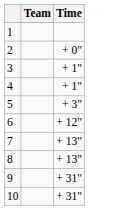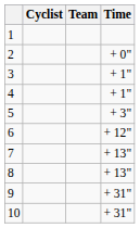 <table class="wikitable">
 <tr style="background:#ccccff;">
 <th></th>
+<th>Cyclist</th>
 <th>Team</th>
 <th>Time</th>
 </tr>
 <tr>
 <td>1</td>
 <td></td>
+<td></td>
 <td align="right"></td>
 </tr>
 <tr>
 <td>2</td>
+<td></td>
 <td></td>
 <td align="right">+ 0"</td>
 </tr>
 <tr>
 <td>3</td>
 <td></td>
+<td></td>
 <td align="right">+ 1"</td>
 </tr>
 <tr>
 <td>4</td>
+<td></td>
 <td></td>
 <td align="right">+ 1"</td>
 </tr>
 <tr>
 <td>5</td>
 <td></td>
+<td></td>
 <td align="right">+ 3"</td>
 </tr>
 <tr>
 <td>6</td>
+<td></td>
 <td></td>
 <td align="right">+ 12"</td>
 </tr>
 <tr>
 <td>7</td>
 <td></td>
+<td></td>
 <td align="right">+ 13"</td>
 </tr>
 <tr>
 <td>8</td>
+<td></td>
 <td></td>
 <td align="right">+ 13"</td>
 </tr>
 <tr>
 <td>9</td>
 <td></td>
+<td></td>
 <td align="right">+ 31"</td>
 </tr>
 <tr>
 <td>10</td>
 <td></td>
+<td></td>
 <td align="right">+ 31"</td>
 </tr>
 </table>
